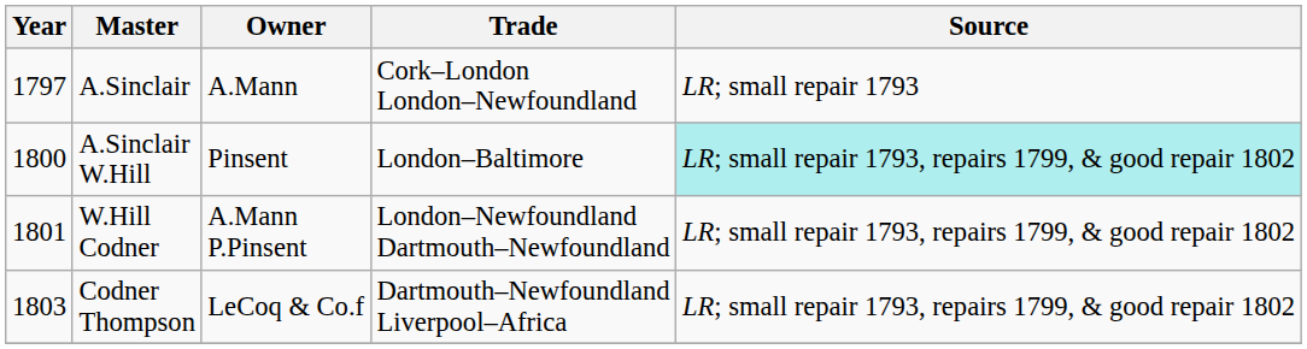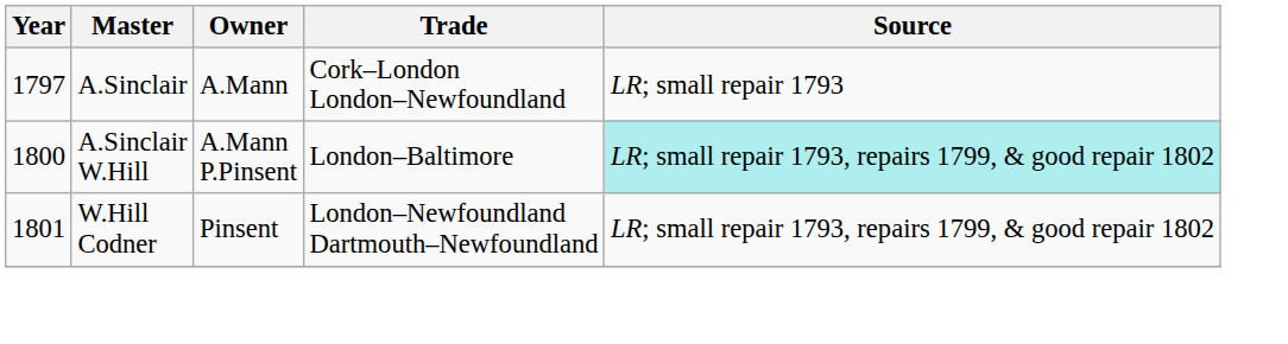 <table class=" wikitable">
 <tr>
 <th>Year</th>
 <th>Master</th>
 <th>Owner</th>
 <th>Trade</th>
 <th>Source</th>
 </tr>
 <tr>
 <td>1797</td>
 <td>A.Sinclair</td>
 <td>A.Mann</td>
 <td>Cork–London<br>London–Newfoundland</td>
 <td><em>LR</em>; small repair 1793</td>
 </tr>
 <tr>
 <td>1800</td>
 <td>A.Sinclair<br>W.Hill</td>
-<td>Pinsent</td>
+<td>A.Mann<br>P.Pinsent</td>
 <td>London–Baltimore</td>
 <td style="background: paleturquoise;"><em>LR</em>; small repair 1793, repairs 1799, & good repair 1802</td>
 </tr>
 <tr>
 <td>1801</td>
 <td>W.Hill<br>Codner</td>
-<td>A.Mann<br>P.Pinsent</td>
+<td>Pinsent</td>
 <td>London–Newfoundland<br>Dartmouth–Newfoundland</td>
-<td><em>LR</em>; small repair 1793, repairs 1799, & good repair 1802</td>
-</tr>
-<tr>
-<td>1803</td>
-<td>Codner<br>Thompson</td>
-<td>LeCoq & Co.f</td>
-<td>Dartmouth–Newfoundland<br>Liverpool–Africa</td>
 <td><em>LR</em>; small repair 1793, repairs 1799, & good repair 1802</td>
 </tr>
 <tr>
 </tr>
 </table>
